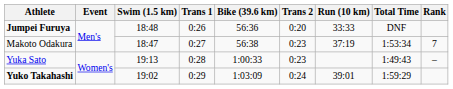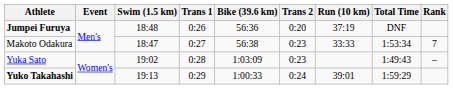 <table class=wikitable style=font-size:90%;text-align:center>
 <tr>
 <th>Athlete</th>
 <th>Event</th>
 <th>Swim (1.5 km)</th>
 <th>Trans 1</th>
 <th>Bike (39.6 km)</th>
 <th>Trans 2</th>
 <th>Run (10 km)</th>
 <th>Total Time</th>
 <th>Rank</th>
 </tr>
 <tr>
 <td style="text-align:left"><strong>Jumpei Furuya</strong></td>
 <td style="text-align:left" rowspan=2><a href='#'>Men's</a></td>
 <td>18:48</td>
 <td>0:26</td>
 <td>56:36</td>
 <td>0:20</td>
-<td>33:33</td>
+<td>37:19</td>
 <td>DNF</td>
 <td></td>
 </tr>
 <tr>
 <td style="text-align:left">Makoto Odakura</td>
 <td>18:47</td>
 <td>0:27</td>
 <td>56:38</td>
 <td>0:23</td>
-<td>37:19</td>
+<td>33:33</td>
 <td>1:53:34</td>
 <td>7</td>
 </tr>
 <tr>
 <td style="text-align:left"><a href='#'>Yuka Sato</a></td>
 <td style="text-align:left" rowspan=2><a href='#'>Women's</a></td>
-<td>19:13</td>
+<td>19:02</td>
 <td>0:28</td>
-<td>1:00:33</td>
+<td>1:03:09</td>
 <td>0:23</td>
 <td></td>
 <td>1:49:43</td>
 <td>–</td>
 </tr>
 <tr>
 <td style="text-align:left"><strong>Yuko Takahashi </strong></td>
-<td>19:02</td>
+<td>19:13</td>
 <td>0:29</td>
-<td>1:03:09</td>
+<td>1:00:33</td>
 <td>0:24</td>
 <td>39:01</td>
 <td>1:59:29</td>
 <td></td>
 </tr>
 </table>
